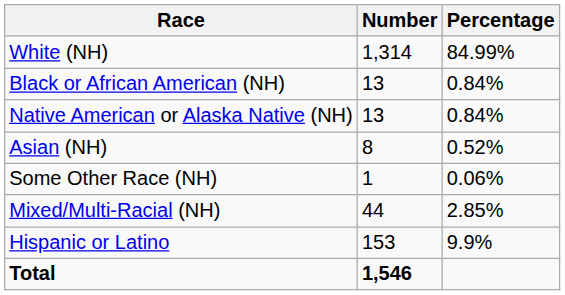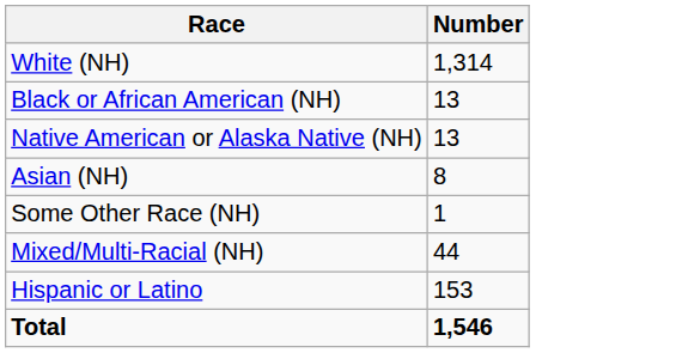 <table class="wikitable">
 <tr>
 <th>Race</th>
 <th>Number</th>
-<th>Percentage</th>
 </tr>
 <tr>
 <td><a href='#'>White</a> (NH)</td>
 <td>1,314</td>
-<td>84.99%</td>
 </tr>
 <tr>
 <td><a href='#'>Black or African American</a> (NH)</td>
 <td>13</td>
-<td>0.84%</td>
 </tr>
 <tr>
 <td><a href='#'>Native American</a> or <a href='#'>Alaska Native</a> (NH)</td>
 <td>13</td>
-<td>0.84%</td>
 </tr>
 <tr>
 <td><a href='#'>Asian</a> (NH)</td>
 <td>8</td>
-<td>0.52%</td>
 </tr>
 <tr>
 <td>Some Other Race (NH)</td>
 <td>1</td>
-<td>0.06%</td>
 </tr>
 <tr>
 <td><a href='#'>Mixed/Multi-Racial</a> (NH)</td>
 <td>44</td>
-<td>2.85%</td>
 </tr>
 <tr>
 <td><a href='#'>Hispanic or Latino</a></td>
 <td>153</td>
-<td>9.9%</td>
 </tr>
 <tr>
 <td><strong>Total</strong></td>
 <td><strong>1,546</strong></td>
-<td></td>
 </tr>
 </table>
